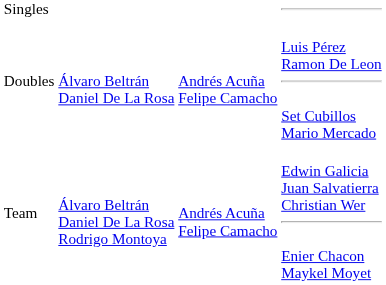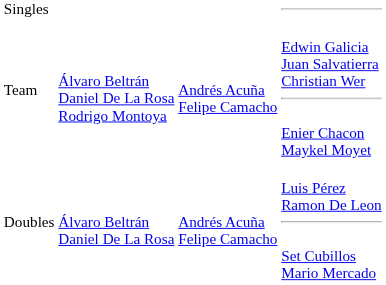 <table>
 <tr>
 <td>Singles</td>
 <td></td>
 <td></td>
 <td><hr></td>
 </tr>
 <tr>
+<td>Team</td>
+<td><br><a href='#'>Álvaro Beltrán</a><br><a href='#'>Daniel De La Rosa</a><br><a href='#'>Rodrigo Montoya</a></td>
+<td><br><a href='#'>Andrés Acuña</a><br><a href='#'>Felipe Camacho</a></td>
+<td><br><a href='#'>Edwin Galicia</a><br><a href='#'>Juan Salvatierra</a><br><a href='#'>Christian Wer</a><hr><br><a href='#'>Enier Chacon</a><br><a href='#'>Maykel Moyet</a></td>
+</tr>
+<tr>
 <td>Doubles</td>
 <td><br><a href='#'>Álvaro Beltrán</a><br><a href='#'>Daniel De La Rosa</a></td>
 <td><br><a href='#'>Andrés Acuña</a><br><a href='#'>Felipe Camacho</a></td>
 <td><br><a href='#'>Luis Pérez</a><br><a href='#'>Ramon De Leon</a><hr><br><a href='#'>Set Cubillos</a><br><a href='#'>Mario Mercado</a></td>
 </tr>
-<tr>
-<td>Team</td>
-<td><br><a href='#'>Álvaro Beltrán</a><br><a href='#'>Daniel De La Rosa</a><br><a href='#'>Rodrigo Montoya</a></td>
-<td><br><a href='#'>Andrés Acuña</a><br><a href='#'>Felipe Camacho</a></td>
-<td><br><a href='#'>Edwin Galicia</a><br><a href='#'>Juan Salvatierra</a><br><a href='#'>Christian Wer</a><hr><br><a href='#'>Enier Chacon</a><br><a href='#'>Maykel Moyet</a></td>
-</tr>
 </table>
